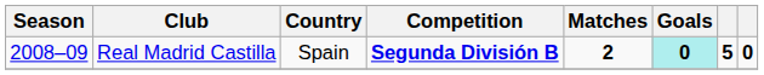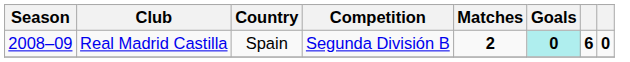 <table class="wikitable sortable" style="text-align:center;">
 <tr ---->
 <th>Season</th>
 <th>Club</th>
 <th>Country</th>
 <th>Competition</th>
 <th>Matches</th>
 <th>Goals</th>
 <th></th>
 <th></th>
 </tr>
 <tr ---->
 <td><a href='#'>2008–09</a></td>
 <td><a href='#'>Real Madrid Castilla</a></td>
 <td>Spain</td>
-<td><strong><a href='#'>Segunda División B</a></strong></td>
+<td><a href='#'>Segunda División B</a></td>
 <td align="center"><strong>2</strong></td>
 <td align="center" style="background: paleturquoise;"><strong>0</strong></td>
-<td align="center"><strong>5</strong></td>
+<td align="center"><strong>6</strong></td>
 <td align="center"><strong>0</strong></td>
 </tr>
 <tr ---->
 </tr>
 </table>
